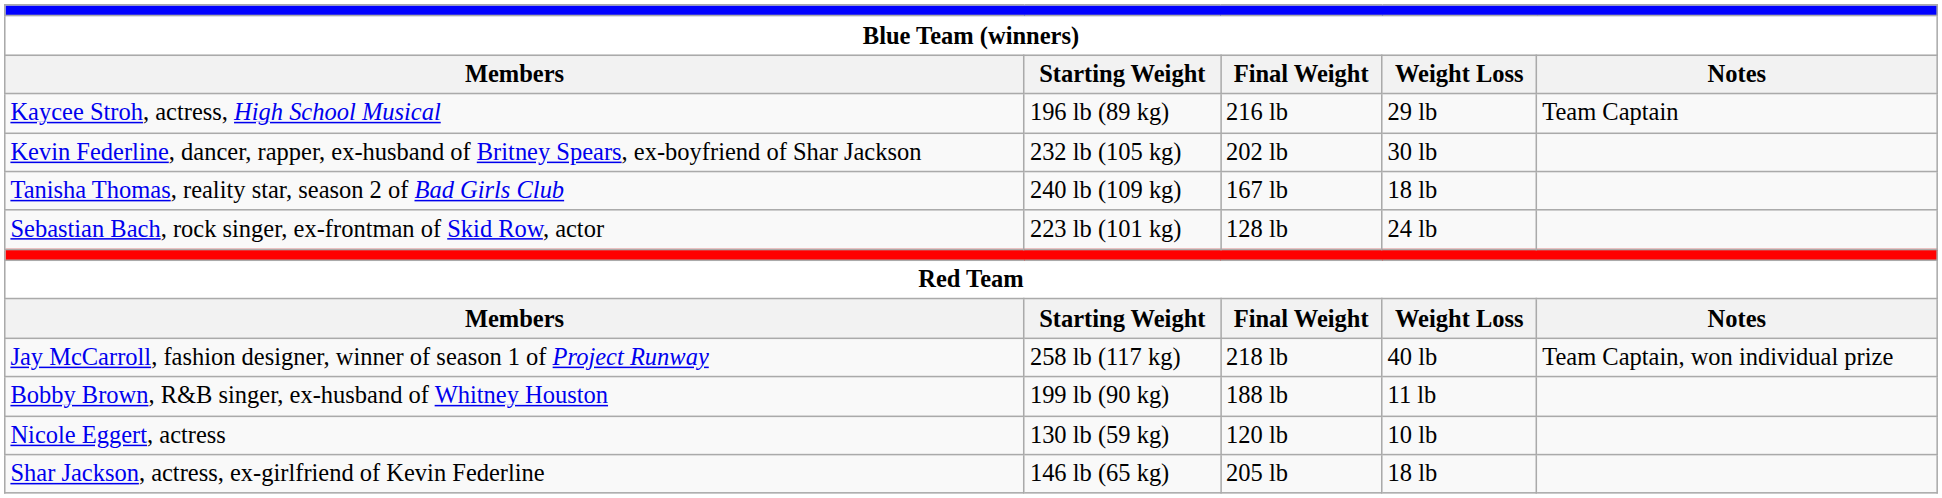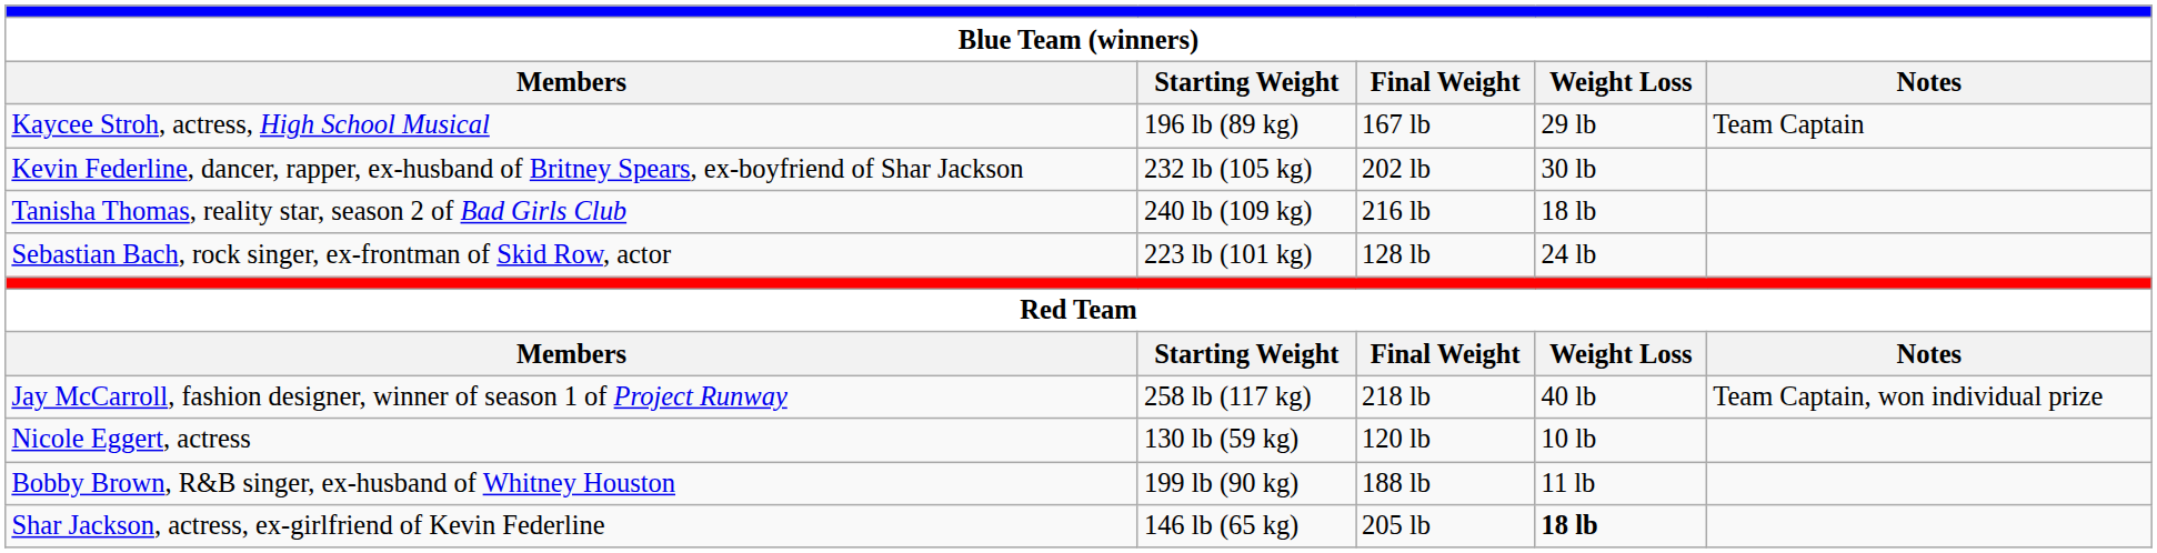 <table class="wikitable" width="100%">
 <tr>
 <td colspan=5 style="line-height:0.5em; background:blue"></td>
 </tr>
 <tr>
 <td colspan=5 align="center" bgcolor="white"><strong>Blue Team (winners)</strong></td>
 </tr>
 <tr>
 <th>Members</th>
 <th>Starting Weight</th>
 <th>Final Weight</th>
 <th>Weight Loss</th>
 <th>Notes</th>
 </tr>
 <tr>
 <td><a href='#'>Kaycee Stroh</a>, actress, <em><a href='#'>High School Musical</a></em></td>
 <td>196 lb (89 kg)</td>
-<td>216 lb</td>
+<td>167 lb</td>
 <td>29 lb</td>
 <td>Team Captain</td>
 </tr>
 <tr>
 <td><a href='#'>Kevin Federline</a>, dancer, rapper, ex-husband of <a href='#'>Britney Spears</a>, ex-boyfriend of Shar Jackson</td>
 <td>232 lb (105 kg)</td>
 <td>202 lb</td>
 <td>30 lb</td>
 <td></td>
 </tr>
 <tr>
 <td><a href='#'>Tanisha Thomas</a>, reality star, season 2 of <em><a href='#'>Bad Girls Club</a></em></td>
 <td>240 lb (109 kg)</td>
-<td>167 lb</td>
+<td>216 lb</td>
 <td>18 lb</td>
 <td></td>
 </tr>
 <tr>
 <td><a href='#'>Sebastian Bach</a>, rock singer, ex-frontman of <a href='#'>Skid Row</a>, actor</td>
 <td>223 lb (101 kg)</td>
 <td>128 lb</td>
 <td>24 lb</td>
 <td></td>
 </tr>
 <tr>
 <td colspan=5 style="line-height:0.5em; background:red"></td>
 </tr>
 <tr>
 <td colspan=5 align="center" bgcolor="white"><strong>Red Team</strong></td>
 </tr>
 <tr>
 <th>Members</th>
 <th>Starting Weight</th>
 <th>Final Weight</th>
 <th>Weight Loss</th>
 <th>Notes</th>
 </tr>
 <tr>
 <td><a href='#'>Jay McCarroll</a>, fashion designer, winner of season 1 of <em><a href='#'>Project Runway</a></em></td>
 <td>258 lb (117 kg)</td>
 <td>218 lb</td>
 <td>40 lb</td>
 <td>Team Captain, won individual prize</td>
 </tr>
 <tr>
+<td><a href='#'>Nicole Eggert</a>, actress</td>
+<td>130 lb (59 kg)</td>
+<td>120 lb</td>
+<td>10 lb</td>
+<td></td>
+</tr>
+<tr>
 <td><a href='#'>Bobby Brown</a>, R&B singer, ex-husband of <a href='#'>Whitney Houston</a></td>
 <td>199 lb (90 kg)</td>
 <td>188 lb</td>
 <td>11 lb</td>
 <td></td>
 </tr>
 <tr>
-<td><a href='#'>Nicole Eggert</a>, actress</td>
-<td>130 lb (59 kg)</td>
-<td>120 lb</td>
-<td>10 lb</td>
-<td></td>
-</tr>
-<tr>
 <td><a href='#'>Shar Jackson</a>, actress, ex-girlfriend of Kevin Federline</td>
 <td>146 lb (65 kg)</td>
 <td>205 lb</td>
-<td>18 lb</td>
+<td><strong>18 lb</strong></td>
 <td></td>
 </tr>
 </table>
